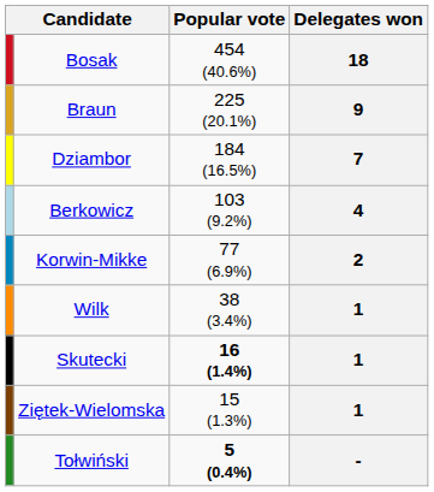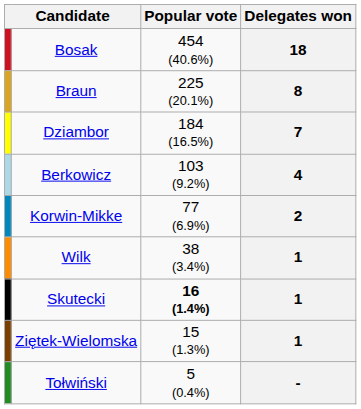 <table class="wikitable sortable" style="text-align:center;">
 <tr>
 <th colspan=2>Candidate</th>
 <th>Popular vote</th>
 <th>Delegates won</th>
 </tr>
 <tr>
 <td style="background:#CF1020;"></td>
 <td><a href='#'>Bosak</a></td>
 <td>454<br><small>(40.6%)</small></td>
 <th scope="row" data-sort-value="18">18</th>
 </tr>
 <tr>
 <td style="background:#DAA520;"></td>
 <td><a href='#'>Braun</a></td>
 <td>225<br><small>(20.1%)</small></td>
-<th scope="row" data-sort-value="9">9</th>
+<th scope="row" data-sort-value="9">8</th>
 </tr>
 <tr>
 <td style="background:#FFFF00;"></td>
 <td><a href='#'>Dziambor</a></td>
 <td>184<br><small>(16.5%)</small></td>
 <th scope="row" data-sort-value="7">7</th>
 </tr>
 <tr>
 <td style="background:#ADD8E6;"></td>
 <td><a href='#'>Berkowicz</a></td>
 <td>103<br><small>(9.2%)</small></td>
 <th scope="row" data-sort-value="4">4</th>
 </tr>
 <tr>
 <td style="background:#0087BD;"></td>
 <td><a href='#'>Korwin-Mikke</a></td>
 <td>77<br><small>(6.9%)</small></td>
 <th scope="row" data-sort-value="3">2</th>
 </tr>
 <tr>
 <td style="background:#FF8C00;"></td>
 <td><a href='#'>Wilk</a></td>
 <td>38<br><small>(3.4%)</small></td>
 <th scope="row" data-sort-value="1">1</th>
 </tr>
 <tr>
 <td style="background:#000000;"></td>
 <td><a href='#'>Skutecki</a></td>
 <td><strong>16<br><small>(1.4%)</small></strong></td>
 <th scope="row" data-sort-value="1">1</th>
 </tr>
 <tr>
 <td style="background:#7B3F00;"></td>
 <td><a href='#'>Ziętek-Wielomska</a></td>
 <td>15<br><small>(1.3%)</small></td>
 <th scope="row" data-sort-value="1">1</th>
 </tr>
 <tr>
 <td style="background:#228B22;"></td>
 <td><a href='#'>Tołwiński</a></td>
-<td><strong>5<br><small>(0.4%)</small></strong></td>
+<td>5<br><small>(0.4%)</small></td>
 <th scope="row" data-sort-value="-">-</th>
 </tr>
 </table>
